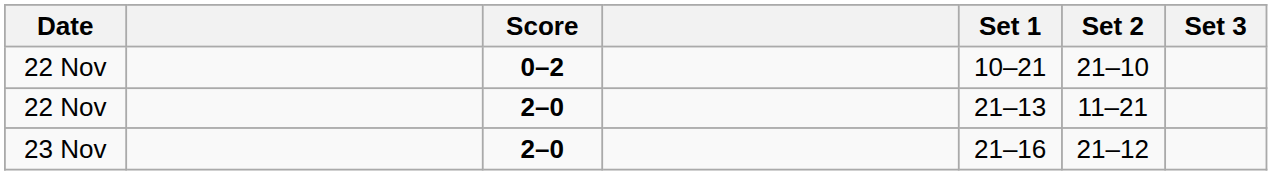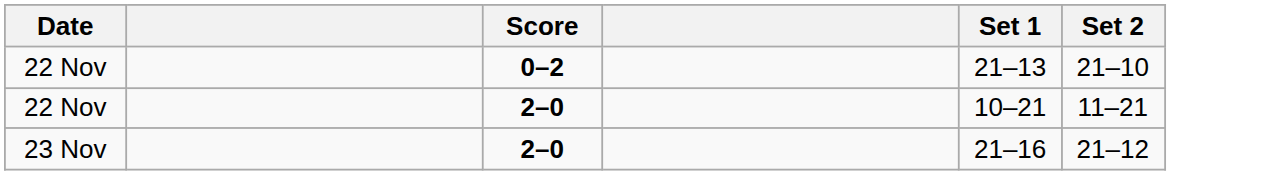 <table class="wikitable" style="text-align: center; font-size:90% ">
 <tr>
 <th width="60">Date</th>
 <th style="text-align:right; width:190px;"></th>
 <th width="60">Score</th>
 <th style="text-align:left; width:190px;"></th>
 <th width="50">Set 1</th>
 <th width="50">Set 2</th>
-<th width="50">Set 3</th>
 </tr>
 <tr>
 <td>22 Nov</td>
 <td align=right></td>
 <td align=center><strong>0–2</strong></td>
 <td style="text-align:left"><strong></strong></td>
-<td>10–21</td>
+<td>21–13</td>
 <td>21–10</td>
-<td></td>
 </tr>
 <tr>
 <td>22 Nov</td>
 <td align=right><strong></strong></td>
 <td align=center><strong>2–0</strong></td>
 <td style="text-align:left"></td>
-<td>21–13</td>
+<td>10–21</td>
 <td>11–21</td>
-<td></td>
 </tr>
 <tr>
 <td>23 Nov</td>
 <td align=right><strong></strong></td>
 <td align=center><strong>2–0</strong></td>
 <td style="text-align:left"></td>
 <td>21–16</td>
 <td>21–12</td>
-<td></td>
 </tr>
 </table>
